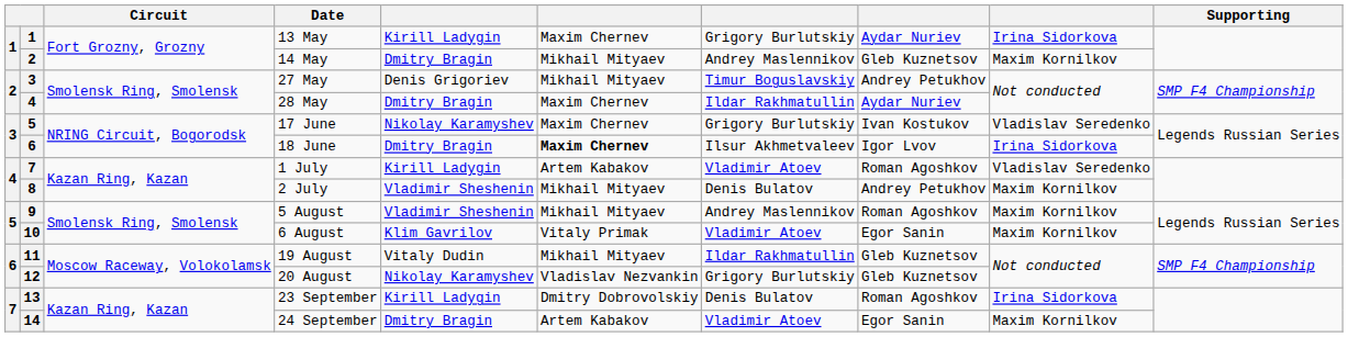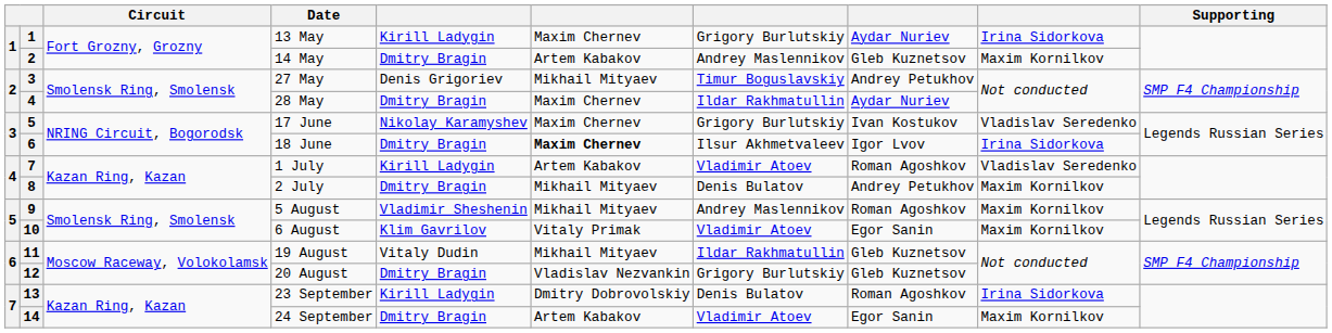 <table class="wikitable" style="font-size: 85%">
 <tr>
 <th colspan=2></th>
 <th>Circuit</th>
 <th>Date</th>
 <th></th>
 <th></th>
 <th></th>
 <th></th>
 <th></th>
 <th>Supporting</th>
 </tr>
 <tr>
 <th rowspan=2>1</th>
 <th>1</th>
 <td rowspan=2><a href='#'>Fort Grozny</a>, <a href='#'>Grozny</a></td>
 <td>13 May</td>
 <td><a href='#'>Kirill Ladygin</a></td>
 <td>Maxim Chernev</td>
 <td>Grigory Burlutskiy</td>
 <td><a href='#'>Aydar Nuriev</a></td>
 <td><a href='#'>Irina Sidorkova</a></td>
 <td rowspan=2></td>
 </tr>
 <tr>
 <th>2</th>
 <td>14 May</td>
 <td><a href='#'>Dmitry Bragin</a></td>
-<td>Mikhail Mityaev</td>
+<td>Artem Kabakov</td>
 <td>Andrey Maslennikov</td>
 <td>Gleb Kuznetsov</td>
 <td>Maxim Kornilkov</td>
 </tr>
 <tr>
 <th rowspan=2>2</th>
 <th>3</th>
 <td rowspan=2><a href='#'>Smolensk Ring</a>, <a href='#'>Smolensk</a></td>
 <td>27 May</td>
 <td>Denis Grigoriev</td>
 <td>Mikhail Mityaev</td>
 <td><a href='#'>Timur Boguslavskiy</a></td>
 <td>Andrey Petukhov</td>
 <td rowspan=2><em>Not conducted</em></td>
 <td rowspan=2><em><a href='#'>SMP F4 Championship</a></em></td>
 </tr>
 <tr>
 <th>4</th>
 <td>28 May</td>
 <td><a href='#'>Dmitry Bragin</a></td>
 <td>Maxim Chernev</td>
 <td><a href='#'>Ildar Rakhmatullin</a></td>
 <td><a href='#'>Aydar Nuriev</a></td>
 </tr>
 <tr>
 <th rowspan=2>3</th>
 <th>5</th>
 <td rowspan=2><a href='#'>NRING Circuit</a>, <a href='#'>Bogorodsk</a></td>
 <td>17 June</td>
 <td><a href='#'>Nikolay Karamyshev</a></td>
 <td>Maxim Chernev</td>
 <td>Grigory Burlutskiy</td>
 <td>Ivan Kostukov</td>
 <td>Vladislav Seredenko</td>
 <td rowspan=2>Legends Russian Series</td>
 </tr>
 <tr>
 <th>6</th>
 <td>18 June</td>
 <td><a href='#'>Dmitry Bragin</a></td>
 <td><strong>Maxim Chernev</strong></td>
 <td>Ilsur Akhmetvaleev</td>
 <td>Igor Lvov</td>
 <td><a href='#'>Irina Sidorkova</a></td>
 </tr>
 <tr>
 <th rowspan=2>4</th>
 <th>7</th>
 <td rowspan=2><a href='#'>Kazan Ring</a>, <a href='#'>Kazan</a></td>
 <td>1 July</td>
 <td><a href='#'>Kirill Ladygin</a></td>
 <td>Artem Kabakov</td>
 <td><a href='#'>Vladimir Atoev</a></td>
 <td>Roman Agoshkov</td>
 <td>Vladislav Seredenko</td>
 <td rowspan=2></td>
 </tr>
 <tr>
 <th>8</th>
 <td>2 July</td>
-<td><a href='#'>Vladimir Sheshenin</a></td>
+<td><a href='#'>Dmitry Bragin</a></td>
 <td>Mikhail Mityaev</td>
 <td>Denis Bulatov</td>
 <td>Andrey Petukhov</td>
 <td>Maxim Kornilkov</td>
 </tr>
 <tr>
 <th rowspan=2>5</th>
 <th>9</th>
 <td rowspan=2><a href='#'>Smolensk Ring</a>, <a href='#'>Smolensk</a></td>
 <td>5 August</td>
 <td><a href='#'>Vladimir Sheshenin</a></td>
 <td>Mikhail Mityaev</td>
 <td>Andrey Maslennikov</td>
 <td>Roman Agoshkov</td>
 <td>Maxim Kornilkov</td>
 <td rowspan=2>Legends Russian Series</td>
 </tr>
 <tr>
 <th>10</th>
 <td>6 August</td>
 <td><a href='#'>Klim Gavrilov</a></td>
 <td>Vitaly Primak</td>
 <td><a href='#'>Vladimir Atoev</a></td>
 <td>Egor Sanin</td>
 <td>Maxim Kornilkov</td>
 </tr>
 <tr>
 <th rowspan=2>6</th>
 <th>11</th>
 <td rowspan=2><a href='#'>Moscow Raceway</a>, <a href='#'>Volokolamsk</a></td>
 <td>19 August</td>
 <td>Vitaly Dudin</td>
 <td>Mikhail Mityaev</td>
 <td><a href='#'>Ildar Rakhmatullin</a></td>
 <td>Gleb Kuznetsov</td>
 <td rowspan=2><em>Not conducted</em></td>
 <td rowspan=2><em><a href='#'>SMP F4 Championship</a></em></td>
 </tr>
 <tr>
 <th>12</th>
 <td>20 August</td>
-<td><a href='#'>Nikolay Karamyshev</a></td>
+<td><a href='#'>Dmitry Bragin</a></td>
 <td>Vladislav Nezvankin</td>
 <td>Grigory Burlutskiy</td>
 <td>Gleb Kuznetsov</td>
 </tr>
 <tr>
 <th rowspan=2>7</th>
 <th>13</th>
 <td rowspan=2><a href='#'>Kazan Ring</a>, <a href='#'>Kazan</a></td>
 <td>23 September</td>
 <td><a href='#'>Kirill Ladygin</a></td>
 <td>Dmitry Dobrovolskiy</td>
 <td>Denis Bulatov</td>
 <td>Roman Agoshkov</td>
 <td><a href='#'>Irina Sidorkova</a></td>
 <td rowspan=2></td>
 </tr>
 <tr>
 <th>14</th>
 <td>24 September</td>
 <td><a href='#'>Dmitry Bragin</a></td>
 <td>Artem Kabakov</td>
 <td><a href='#'>Vladimir Atoev</a></td>
 <td>Egor Sanin</td>
 <td>Maxim Kornilkov</td>
 </tr>
 </table>
